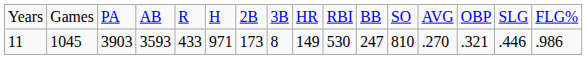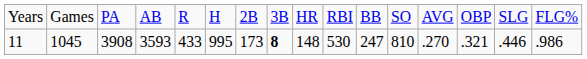 <table class="wikitable">
 <tr>
 <td>Years</td>
 <td>Games</td>
 <td><a href='#'>PA</a></td>
 <td><a href='#'>AB</a></td>
 <td><a href='#'>R</a></td>
 <td><a href='#'>H</a></td>
 <td><a href='#'>2B</a></td>
 <td><a href='#'>3B</a></td>
 <td><a href='#'>HR</a></td>
 <td><a href='#'>RBI</a></td>
 <td><a href='#'>BB</a></td>
 <td><a href='#'>SO</a></td>
 <td><a href='#'>AVG</a></td>
 <td><a href='#'>OBP</a></td>
 <td><a href='#'>SLG</a></td>
 <td><a href='#'>FLG%</a></td>
 </tr>
 <tr>
 <td>11</td>
 <td>1045</td>
-<td>3903</td>
+<td>3908</td>
 <td>3593</td>
 <td>433</td>
-<td>971</td>
+<td>995</td>
 <td>173</td>
-<td>8</td>
-<td>149</td>
+<td><strong>8</strong></td>
+<td>148</td>
 <td>530</td>
 <td>247</td>
 <td>810</td>
 <td>.270</td>
 <td>.321</td>
 <td>.446</td>
 <td>.986</td>
 </tr>
 </table>
